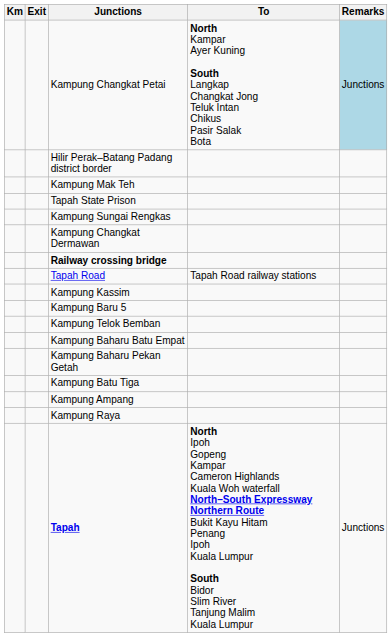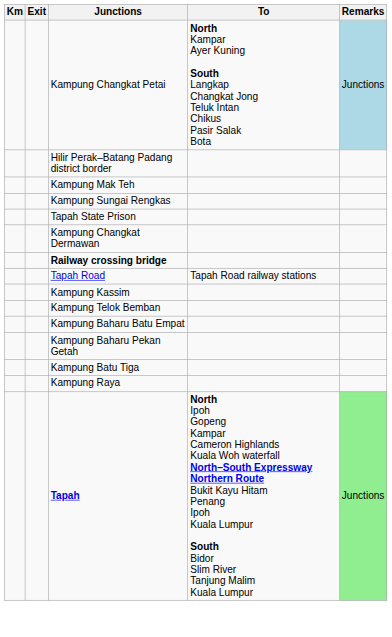 <table class="wikitable">
 <tr>
 <th>Km</th>
 <th>Exit</th>
 <th>Junctions</th>
 <th>To</th>
 <th>Remarks</th>
 </tr>
 <tr>
 <td></td>
 <td></td>
 <td>Kampung Changkat Petai</td>
 <td><strong>North</strong><br>Kampar<br>Ayer Kuning<br><br><strong>South</strong><br>Langkap<br>Changkat Jong<br>Teluk Intan<br>Chikus<br>Pasir Salak<br>Bota</td>
 <td style="background: lightblue;">Junctions</td>
 </tr>
 <tr>
 <td></td>
 <td></td>
 <td>Hilir Perak–Batang Padang district border</td>
 <td></td>
 <td></td>
 </tr>
 <tr>
 <td></td>
 <td></td>
 <td>Kampung Mak Teh</td>
 <td></td>
 <td></td>
 </tr>
 <tr>
 <td></td>
 <td></td>
-<td>Tapah State Prison</td>
+<td>Kampung Sungai Rengkas</td>
 <td></td>
 <td></td>
 </tr>
 <tr>
 <td></td>
 <td></td>
-<td>Kampung Sungai Rengkas</td>
+<td>Tapah State Prison</td>
 <td></td>
 <td></td>
 </tr>
 <tr>
 <td></td>
 <td></td>
 <td>Kampung Changkat Dermawan</td>
 <td></td>
 <td></td>
 </tr>
 <tr>
 <td></td>
 <td></td>
 <td><strong>Railway crossing bridge</strong></td>
 <td></td>
 <td></td>
 </tr>
 <tr>
 <td></td>
 <td></td>
 <td><a href='#'>Tapah Road</a></td>
 <td> Tapah Road railway stations</td>
 <td></td>
 </tr>
 <tr>
 <td></td>
 <td></td>
 <td>Kampung Kassim</td>
 <td></td>
 <td></td>
 </tr>
 <tr>
 <td></td>
 <td></td>
-<td>Kampung Baru 5</td>
-<td></td>
-<td></td>
-</tr>
-<tr>
-<td></td>
-<td></td>
 <td>Kampung Telok Bemban</td>
 <td></td>
 <td></td>
 </tr>
 <tr>
 <td></td>
 <td></td>
 <td>Kampung Baharu Batu Empat</td>
 <td></td>
 <td></td>
 </tr>
 <tr>
 <td></td>
 <td></td>
 <td>Kampung Baharu Pekan Getah</td>
 <td></td>
 <td></td>
 </tr>
 <tr>
 <td></td>
 <td></td>
 <td>Kampung Batu Tiga</td>
 <td></td>
 <td></td>
 </tr>
 <tr>
 <td></td>
 <td></td>
-<td>Kampung Ampang</td>
-<td></td>
-<td></td>
-</tr>
-<tr>
-<td></td>
-<td></td>
 <td>Kampung Raya</td>
 <td></td>
 <td></td>
 </tr>
 <tr>
 <td></td>
 <td></td>
 <td><strong><a href='#'>Tapah</a></strong></td>
 <td><strong>North</strong><br>Ipoh<br>Gopeng<br>Kampar<br>Cameron Highlands<br>Kuala Woh waterfall<br>  <strong><a href='#'>North–South Expressway Northern Route</a></strong><br>Bukit Kayu Hitam<br>Penang<br>Ipoh<br>Kuala Lumpur<br><br><strong>South</strong><br>Bidor<br>Slim River<br>Tanjung Malim<br>Kuala Lumpur</td>
-<td>Junctions</td>
+<td style="background: lightgreen;">Junctions</td>
 </tr>
 </table>
